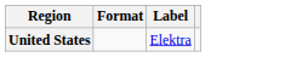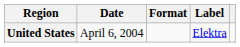 <table class="wikitable plainrowheaders">
 <tr>
 <th scope="col">Region</th>
+<th scope="col">Date</th>
 <th scope="col">Format</th>
 <th scope="col">Label</th>
 <th scope="col"></th>
 </tr>
 <tr>
 <th scope="row">United States</th>
+<td>April 6, 2004</td>
 <td></td>
 <td><a href='#'>Elektra</a></td>
 <td align="center"></td>
 </tr>
 </table>
